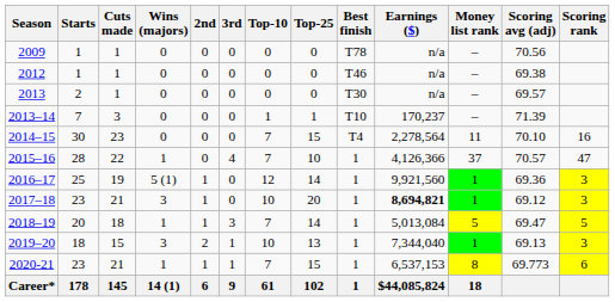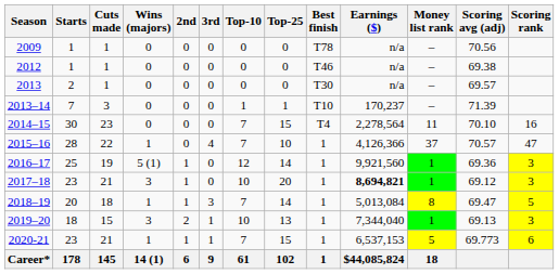 <table class=wikitable style=text-align:center>
 <tr>
 <th>Season</th>
 <th>Starts</th>
 <th>Cuts <br>made</th>
 <th>Wins<br>(majors)</th>
 <th>2nd</th>
 <th>3rd</th>
 <th>Top-10</th>
 <th>Top-25</th>
 <th>Best<br>finish</th>
 <th>Earnings<br>(<a href='#'>$</a>)</th>
 <th>Money <br>list rank</th>
 <th>Scoring<br> avg (adj)</th>
 <th>Scoring<br> rank</th>
 </tr>
 <tr>
 <td><a href='#'>2009</a></td>
 <td>1</td>
 <td>1</td>
 <td>0</td>
 <td>0</td>
 <td>0</td>
 <td>0</td>
 <td>0</td>
 <td>T78</td>
 <td align=right>n/a</td>
 <td>–</td>
 <td>70.56</td>
 <td></td>
 </tr>
 <tr>
 <td><a href='#'>2012</a></td>
 <td>1</td>
 <td>1</td>
 <td>0</td>
 <td>0</td>
 <td>0</td>
 <td>0</td>
 <td>0</td>
 <td>T46</td>
 <td align=right>n/a</td>
 <td>–</td>
 <td>69.38</td>
 <td></td>
 </tr>
 <tr>
 <td><a href='#'>2013</a></td>
 <td>2</td>
 <td>1</td>
 <td>0</td>
 <td>0</td>
 <td>0</td>
 <td>0</td>
 <td>0</td>
 <td>T30</td>
 <td align=right>n/a</td>
 <td>–</td>
 <td>69.57</td>
 <td></td>
 </tr>
 <tr>
 <td><a href='#'>2013–14</a></td>
 <td>7</td>
 <td>3</td>
 <td>0</td>
 <td>0</td>
 <td>0</td>
 <td>1</td>
 <td>1</td>
 <td>T10</td>
 <td align=right>170,237</td>
 <td>–</td>
 <td>71.39</td>
 <td></td>
 </tr>
 <tr>
 <td><a href='#'>2014–15</a></td>
 <td>30</td>
 <td>23</td>
 <td>0</td>
 <td>0</td>
 <td>0</td>
 <td>7</td>
 <td>15</td>
 <td>T4</td>
 <td align=right>2,278,564</td>
 <td>11</td>
 <td>70.10</td>
 <td>16</td>
 </tr>
 <tr>
 <td><a href='#'>2015–16</a></td>
 <td>28</td>
 <td>22</td>
 <td>1</td>
 <td>0</td>
 <td>4</td>
 <td>7</td>
 <td>10</td>
 <td>1</td>
 <td align=right>4,126,366</td>
 <td>37</td>
 <td>70.57</td>
 <td>47</td>
 </tr>
 <tr>
 <td><a href='#'>2016–17</a></td>
 <td>25</td>
 <td>19</td>
 <td>5 (1)</td>
 <td>1</td>
 <td>0</td>
 <td>12</td>
 <td>14</td>
 <td>1</td>
 <td align=right>9,921,560</td>
 <td style=background:lime>1</td>
 <td>69.36</td>
 <td style=background:yellow>3</td>
 </tr>
 <tr>
 <td><a href='#'>2017–18</a></td>
 <td>23</td>
 <td>21</td>
 <td>3</td>
 <td>1</td>
 <td>0</td>
 <td>10</td>
 <td>20</td>
 <td>1</td>
 <td align=right><strong>8,694,821</strong></td>
 <td style=background:lime>1</td>
 <td>69.12</td>
 <td style=background:yellow>3</td>
 </tr>
 <tr>
 <td><a href='#'>2018–19</a></td>
 <td>20</td>
 <td>18</td>
 <td>1</td>
 <td>1</td>
 <td>3</td>
 <td>7</td>
 <td>14</td>
 <td>1</td>
 <td align=right>5,013,084</td>
-<td style=background:yellow>5</td>
+<td style=background:yellow>8</td>
 <td>69.47</td>
 <td style=background:yellow>5</td>
 </tr>
 <tr>
 <td><a href='#'>2019–20</a></td>
 <td>18</td>
 <td>15</td>
 <td>3</td>
 <td>2</td>
 <td>1</td>
 <td>10</td>
 <td>13</td>
 <td>1</td>
 <td align=right>7,344,040</td>
 <td style=background:lime>1</td>
 <td>69.13</td>
 <td style=background:yellow>3</td>
 </tr>
 <tr>
 <td><a href='#'>2020-21</a></td>
 <td>23</td>
 <td>21</td>
 <td>1</td>
 <td>1</td>
 <td>1</td>
 <td>7</td>
 <td>15</td>
 <td>1</td>
 <td align=right>6,537,153</td>
-<td style=background:yellow>8</td>
+<td style=background:yellow>5</td>
 <td>69.773</td>
 <td style=background:yellow>6</td>
 </tr>
 <tr>
 <th>Career*</th>
 <th>178</th>
 <th>145</th>
 <th>14 (1)</th>
 <th>6</th>
 <th>9</th>
 <th>61</th>
 <th>102</th>
 <th>1</th>
 <th>$44,085,824</th>
 <th>18</th>
 <th></th>
 <th></th>
 </tr>
 </table>
